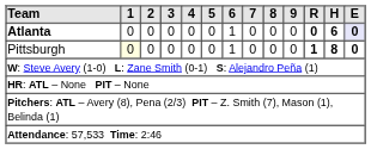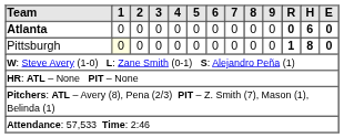 <table border=1 cellspacing=0 width=450 style="margin-left:3em;">
 <tr style="text-align:center; background-color:#e6e6e6;">
 <th align=left width=28%>Team</th>
 <th width=5%>1</th>
 <th width=5%>2</th>
 <th width=5%>3</th>
 <th width=5%>4</th>
 <th width=5%>5</th>
 <th width=5%>6</th>
 <th width=5%>7</th>
 <th width=5%>8</th>
 <th width=5%>9</th>
 <th width=5%>R</th>
 <th width=5%>H</th>
 <th width=5%>E</th>
 </tr>
 <tr style="text-align:center;">
 <td align=left><strong>Atlanta</strong></td>
 <td>0</td>
 <td>0</td>
 <td>0</td>
 <td>0</td>
 <td>0</td>
-<td>1</td>
+<td>0</td>
 <td>0</td>
 <td>0</td>
 <td>0</td>
 <td><strong>0</strong></td>
 <td><strong>6</strong></td>
-<td style="background: lavender;"><strong>0</strong></td>
+<td><strong>0</strong></td>
 </tr>
 <tr style="text-align:center;">
 <td align=left>Pittsburgh</td>
 <td style="background: lightyellow;">0</td>
 <td>0</td>
 <td>0</td>
 <td>0</td>
 <td>0</td>
-<td>1</td>
+<td>0</td>
 <td>0</td>
 <td>0</td>
 <td>0</td>
 <td><strong>1</strong></td>
 <td><strong>8</strong></td>
 <td><strong>0</strong></td>
 </tr>
 <tr style="text-align:left;">
 <td colspan=13><small><strong>W</strong>: <a href='#'>Steve Avery</a> (1-0)   <strong>L</strong>: <a href='#'>Zane Smith</a> (0-1)   <strong>S</strong>: <a href='#'>Alejandro Peña</a> (1)</small></td>
 </tr>
 <tr style="text-align:left;">
 <td colspan=13><small><strong>HR</strong>: <strong>ATL</strong> –  None   <strong>PIT</strong> – None</small></td>
 </tr>
 <tr style="text-align:left;">
 <td colspan=13><small><strong>Pitchers</strong>: <strong>ATL</strong> – Avery (8), Pena (2/3)  <strong>PIT</strong> – Z. Smith (7), Mason (1), Belinda (1)</small></td>
 </tr>
 <tr style="text-align:left;">
 <td colspan=13><small><strong>Attendance</strong>: 57,533  <strong>Time</strong>: 2:46</small></td>
 </tr>
 </table>
